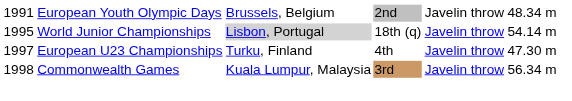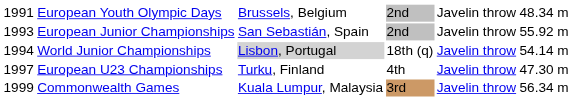 <table>
 <tr>
 <td>1991</td>
 <td><a href='#'>European Youth Olympic Days</a></td>
 <td><a href='#'>Brussels</a>, Belgium</td>
 <td bgcolor=silver>2nd</td>
 <td>Javelin throw</td>
 <td>48.34 m</td>
 </tr>
 <tr>
-<td>1995</td>
+<td>1993</td>
+<td><a href='#'>European Junior Championships</a></td>
+<td><a href='#'>San Sebastián</a>, Spain</td>
+<td bgcolor=silver>2nd</td>
+<td>Javelin throw</td>
+<td>55.92 m</td>
+</tr>
+<tr>
+<td>1994</td>
 <td><a href='#'>World Junior Championships</a></td>
 <td style="background: lightgrey;"><a href='#'>Lisbon</a>, Portugal</td>
 <td>18th (q)</td>
 <td><a href='#'>Javelin throw</a></td>
 <td>54.14 m</td>
 </tr>
 <tr>
 <td>1997</td>
 <td><a href='#'>European U23 Championships</a></td>
 <td><a href='#'>Turku</a>, Finland</td>
 <td>4th</td>
 <td><a href='#'>Javelin throw</a></td>
 <td>47.30 m</td>
 </tr>
 <tr>
-<td>1998</td>
+<td>1999</td>
 <td><a href='#'>Commonwealth Games</a></td>
 <td><a href='#'>Kuala Lumpur</a>, Malaysia</td>
 <td bgcolor=cc9966>3rd</td>
 <td><a href='#'>Javelin throw</a></td>
 <td>56.34 m</td>
 </tr>
 </table>
